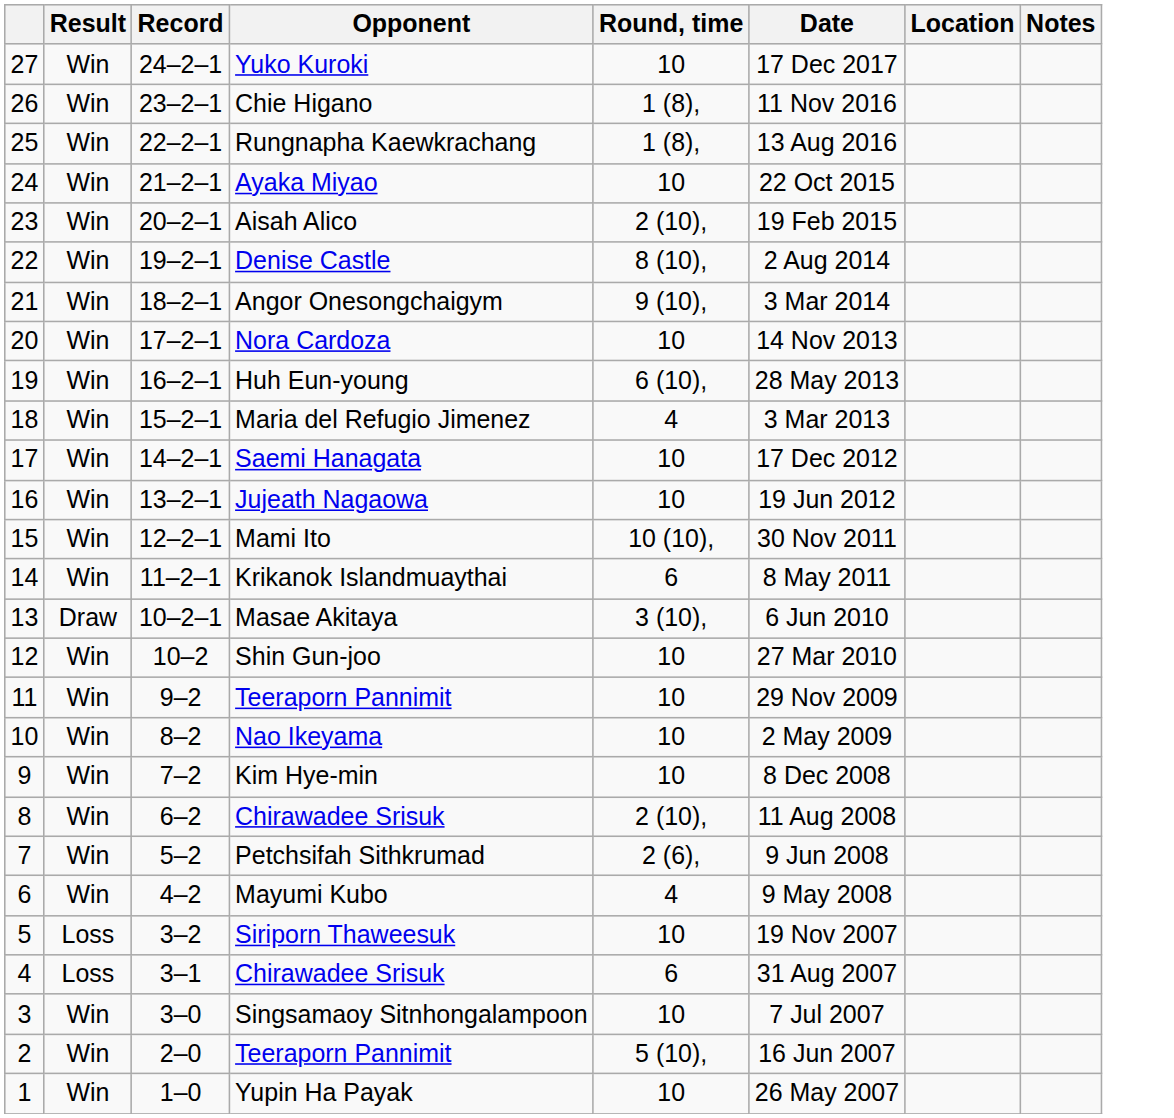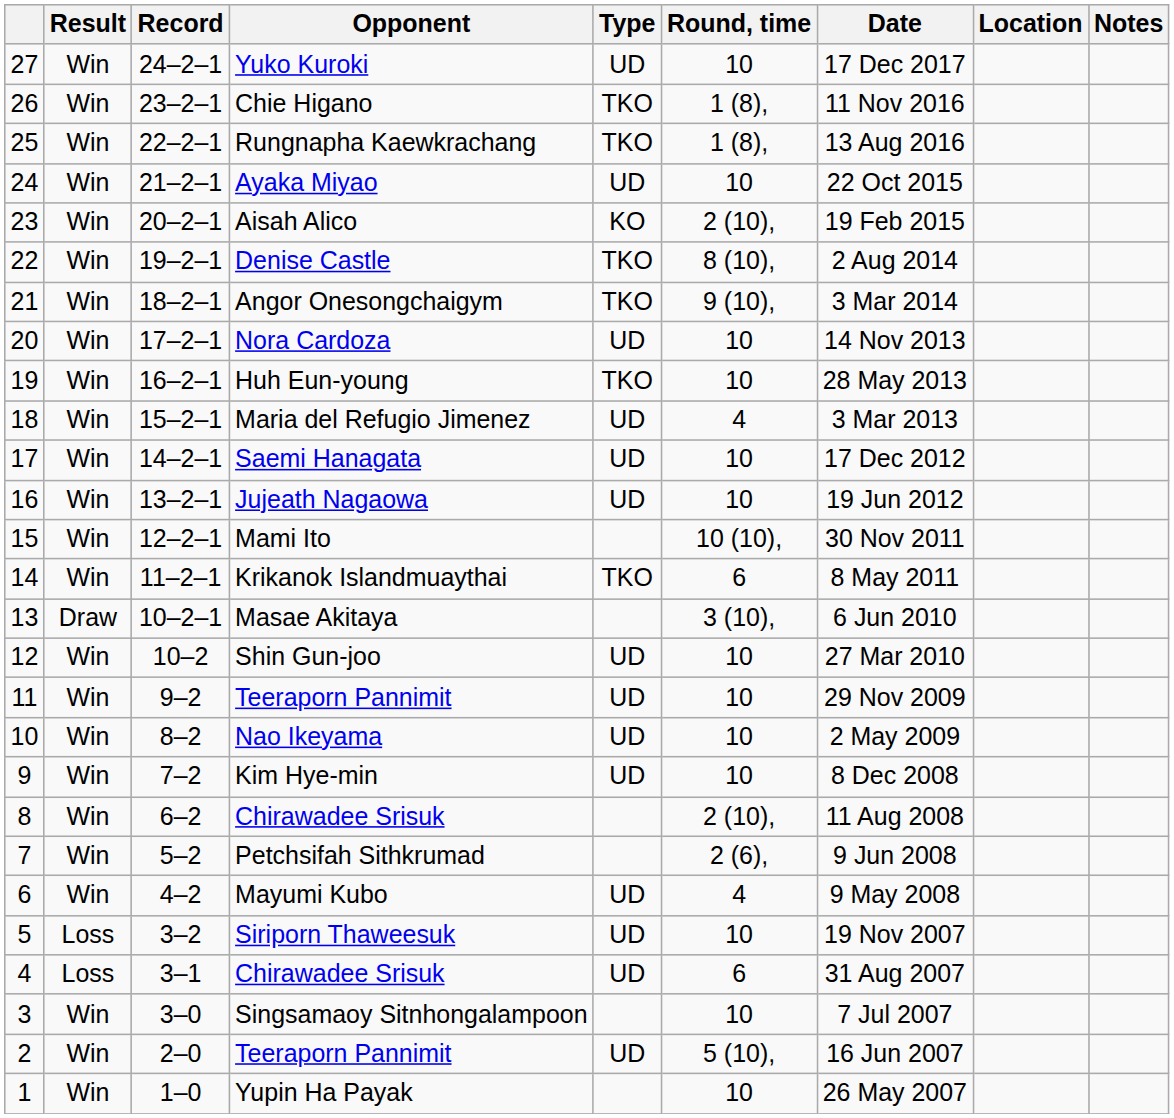 <table class="wikitable" style="text-align:center">
 <tr>
 <th></th>
 <th>Result</th>
 <th>Record</th>
 <th>Opponent</th>
+<th>Type</th>
 <th>Round, time</th>
 <th>Date</th>
 <th>Location</th>
 <th>Notes</th>
 </tr>
 <tr>
 <td>27</td>
 <td>Win</td>
 <td>24–2–1</td>
 <td align=left><a href='#'>Yuko Kuroki</a></td>
+<td>UD</td>
 <td>10</td>
 <td>17 Dec 2017</td>
 <td align=left></td>
 <td align=left></td>
 </tr>
 <tr>
 <td>26</td>
 <td>Win</td>
 <td>23–2–1</td>
 <td align=left>Chie Higano</td>
+<td>TKO</td>
 <td>1 (8), </td>
 <td>11 Nov 2016</td>
 <td align=left></td>
 <td align=left></td>
 </tr>
 <tr>
 <td>25</td>
 <td>Win</td>
 <td>22–2–1</td>
 <td align=left>Rungnapha Kaewkrachang</td>
+<td>TKO</td>
 <td>1 (8), </td>
 <td>13 Aug 2016</td>
 <td align=left></td>
 <td align=left></td>
 </tr>
 <tr>
 <td>24</td>
 <td>Win</td>
 <td>21–2–1</td>
 <td align=left><a href='#'>Ayaka Miyao</a></td>
+<td>UD</td>
 <td>10</td>
 <td>22 Oct 2015</td>
 <td align=left></td>
 <td align=left></td>
 </tr>
 <tr>
 <td>23</td>
 <td>Win</td>
 <td>20–2–1</td>
 <td align=left>Aisah Alico</td>
+<td>KO</td>
 <td>2 (10), </td>
 <td>19 Feb 2015</td>
 <td align=left></td>
 <td align=left></td>
 </tr>
 <tr>
 <td>22</td>
 <td>Win</td>
 <td>19–2–1</td>
 <td align=left><a href='#'>Denise Castle</a></td>
+<td>TKO</td>
 <td>8 (10), </td>
 <td>2 Aug 2014</td>
 <td align=left></td>
 <td align=left></td>
 </tr>
 <tr>
 <td>21</td>
 <td>Win</td>
 <td>18–2–1</td>
 <td align=left>Angor Onesongchaigym</td>
+<td>TKO</td>
 <td>9 (10), </td>
 <td>3 Mar 2014</td>
 <td align=left></td>
 <td align=left></td>
 </tr>
 <tr>
 <td>20</td>
 <td>Win</td>
 <td>17–2–1</td>
 <td align=left><a href='#'>Nora Cardoza</a></td>
+<td>UD</td>
 <td>10</td>
 <td>14 Nov 2013</td>
 <td align=left></td>
 <td align=left></td>
 </tr>
 <tr>
 <td>19</td>
 <td>Win</td>
 <td>16–2–1</td>
 <td align=left>Huh Eun-young</td>
-<td>6 (10), </td>
+<td>TKO</td>
+<td>10</td>
 <td>28 May 2013</td>
 <td align=left></td>
 <td align=left></td>
 </tr>
 <tr>
 <td>18</td>
 <td>Win</td>
 <td>15–2–1</td>
 <td align=left>Maria del Refugio Jimenez</td>
+<td>UD</td>
 <td>4</td>
 <td>3 Mar 2013</td>
 <td align=left></td>
 <td align=left></td>
 </tr>
 <tr>
 <td>17</td>
 <td>Win</td>
 <td>14–2–1</td>
 <td align=left><a href='#'>Saemi Hanagata</a></td>
+<td>UD</td>
 <td>10</td>
 <td>17 Dec 2012</td>
 <td align=left></td>
 <td align=left></td>
 </tr>
 <tr>
 <td>16</td>
 <td>Win</td>
 <td>13–2–1</td>
 <td align=left><a href='#'>Jujeath Nagaowa</a></td>
+<td>UD</td>
 <td>10</td>
 <td>19 Jun 2012</td>
 <td align=left></td>
 <td align=left></td>
 </tr>
 <tr>
 <td>15</td>
 <td>Win</td>
 <td>12–2–1</td>
 <td align=left>Mami Ito</td>
+<td></td>
 <td>10 (10), </td>
 <td>30 Nov 2011</td>
 <td align=left></td>
 <td align=left></td>
 </tr>
 <tr>
 <td>14</td>
 <td>Win</td>
 <td>11–2–1</td>
 <td align=left>Krikanok Islandmuaythai</td>
+<td>TKO</td>
 <td>6</td>
 <td>8 May 2011</td>
 <td align=left></td>
 <td align=left></td>
 </tr>
 <tr>
 <td>13</td>
 <td>Draw</td>
 <td>10–2–1</td>
 <td align=left>Masae Akitaya</td>
+<td></td>
 <td>3 (10), </td>
 <td>6 Jun 2010</td>
 <td align=left></td>
 <td align=left></td>
 </tr>
 <tr>
 <td>12</td>
 <td>Win</td>
 <td>10–2</td>
 <td align=left>Shin Gun-joo</td>
+<td>UD</td>
 <td>10</td>
 <td>27 Mar 2010</td>
 <td align=left></td>
 <td align=left></td>
 </tr>
 <tr>
 <td>11</td>
 <td>Win</td>
 <td>9–2</td>
 <td align=left><a href='#'>Teeraporn Pannimit</a></td>
+<td>UD</td>
 <td>10</td>
 <td>29 Nov 2009</td>
 <td align=left></td>
 <td align=left></td>
 </tr>
 <tr>
 <td>10</td>
 <td>Win</td>
 <td>8–2</td>
 <td align=left><a href='#'>Nao Ikeyama</a></td>
+<td>UD</td>
 <td>10</td>
 <td>2 May 2009</td>
 <td align=left></td>
 <td align=left></td>
 </tr>
 <tr>
 <td>9</td>
 <td>Win</td>
 <td>7–2</td>
 <td align=left>Kim Hye-min</td>
+<td>UD</td>
 <td>10</td>
 <td>8 Dec 2008</td>
 <td align=left></td>
 <td align=left></td>
 </tr>
 <tr>
 <td>8</td>
 <td>Win</td>
 <td>6–2</td>
 <td align=left><a href='#'>Chirawadee Srisuk</a></td>
+<td></td>
 <td>2 (10), </td>
 <td>11 Aug 2008</td>
 <td align=left></td>
 <td align=left></td>
 </tr>
 <tr>
 <td>7</td>
 <td>Win</td>
 <td>5–2</td>
 <td align=left>Petchsifah Sithkrumad</td>
+<td></td>
 <td>2 (6), </td>
 <td>9 Jun 2008</td>
 <td align=left></td>
 <td align=left></td>
 </tr>
 <tr>
 <td>6</td>
 <td>Win</td>
 <td>4–2</td>
 <td align=left>Mayumi Kubo</td>
+<td>UD</td>
 <td>4</td>
 <td>9 May 2008</td>
 <td align=left></td>
 <td align=left></td>
 </tr>
 <tr>
 <td>5</td>
 <td>Loss</td>
 <td>3–2</td>
 <td align=left><a href='#'>Siriporn Thaweesuk</a></td>
+<td>UD</td>
 <td>10</td>
 <td>19 Nov 2007</td>
 <td align=left></td>
 <td align=left></td>
 </tr>
 <tr>
 <td>4</td>
 <td>Loss</td>
 <td>3–1</td>
 <td align=left><a href='#'>Chirawadee Srisuk</a></td>
+<td>UD</td>
 <td>6</td>
 <td>31 Aug 2007</td>
 <td align=left></td>
 <td align=left></td>
 </tr>
 <tr>
 <td>3</td>
 <td>Win</td>
 <td>3–0</td>
 <td align=left>Singsamaoy Sitnhongalampoon</td>
+<td></td>
 <td>10</td>
 <td>7 Jul 2007</td>
 <td align=left></td>
 <td align=left></td>
 </tr>
 <tr>
 <td>2</td>
 <td>Win</td>
 <td>2–0</td>
 <td align=left><a href='#'>Teeraporn Pannimit</a></td>
+<td>UD</td>
 <td>5 (10), </td>
 <td>16 Jun 2007</td>
 <td align=left></td>
 <td align=left></td>
 </tr>
 <tr>
 <td>1</td>
 <td>Win</td>
 <td>1–0</td>
 <td align=left>Yupin Ha Payak</td>
+<td></td>
 <td>10</td>
 <td>26 May 2007</td>
 <td align=left></td>
 <td align=left></td>
 </tr>
 </table>
